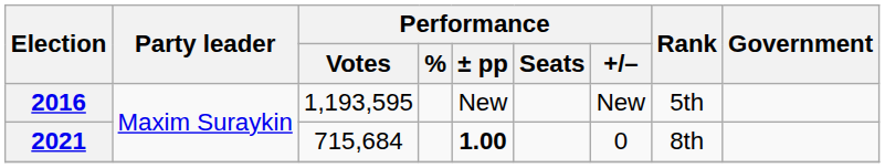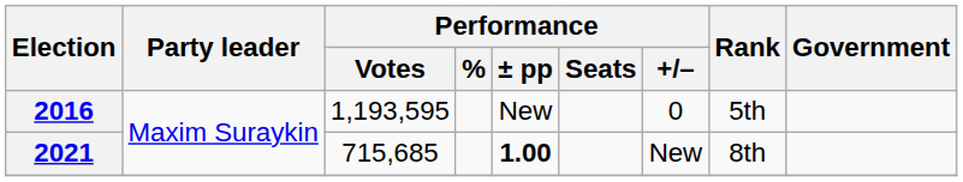 <table class=wikitable style=text-align:center>
 <tr>
 <th rowspan="2"><strong>Election</strong></th>
 <th rowspan="2">Party leader</th>
 <th colspan="5" scope="col">Performance</th>
 <th rowspan="2">Rank</th>
 <th rowspan="2">Government</th>
 </tr>
 <tr>
 <th><strong>Votes</strong></th>
 <th><strong>%</strong></th>
 <th><strong>± pp</strong></th>
 <th><strong>Seats</strong></th>
 <th><strong>+/–</strong></th>
 </tr>
 <tr>
 <th><a href='#'>2016</a></th>
 <td rowspan=2><a href='#'>Maxim Suraykin</a></td>
 <td>1,193,595</td>
 <td></td>
 <td>New</td>
 <td></td>
-<td>New</td>
+<td> 0</td>
 <td>5th</td>
 <td></td>
 </tr>
 <tr>
 <th><a href='#'>2021</a></th>
-<td>715,684</td>
+<td>715,685</td>
 <td></td>
 <td><strong> 1.00</strong></td>
 <td></td>
-<td> 0</td>
+<td>New</td>
 <td> 8th</td>
 <td></td>
 </tr>
 <tr>
 </tr>
 </table>
